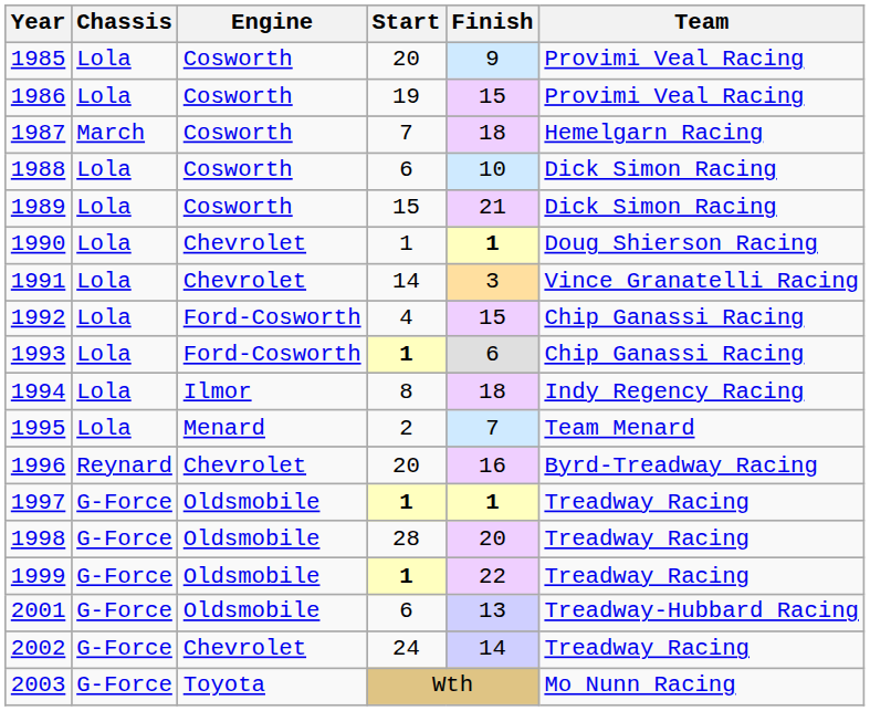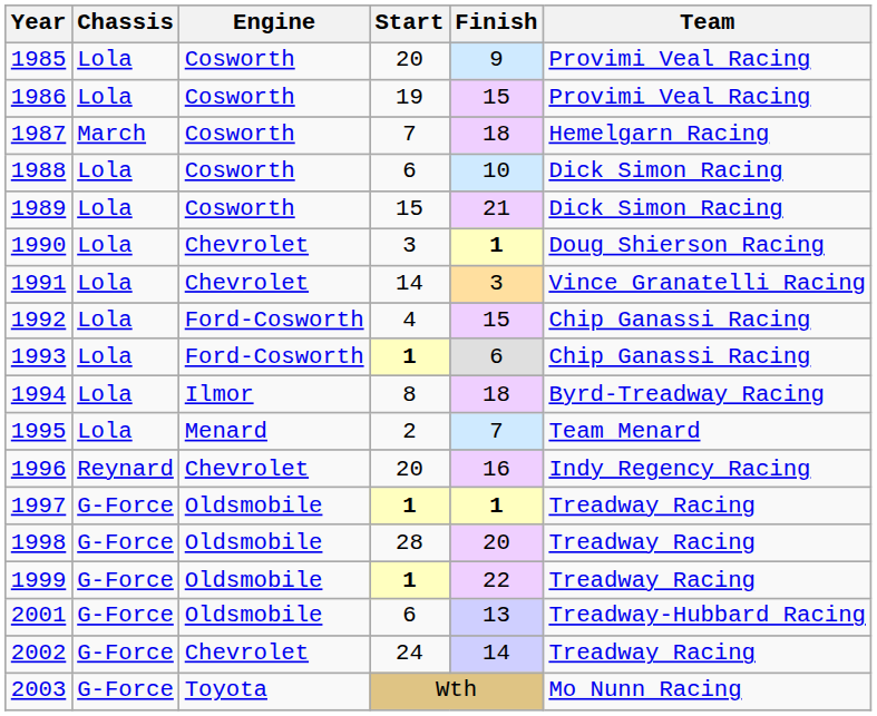 <table class="wikitable" style="font-size: 95%;">
 <tr>
 <th>Year</th>
 <th>Chassis</th>
 <th>Engine</th>
 <th>Start</th>
 <th>Finish</th>
 <th>Team</th>
 </tr>
 <tr>
 <td><a href='#'>1985</a></td>
 <td><a href='#'>Lola</a></td>
 <td><a href='#'>Cosworth</a></td>
 <td align=center>20</td>
 <td align=center style="background:#CFEAFF;">9</td>
 <td><a href='#'>Provimi Veal Racing</a></td>
 </tr>
 <tr>
 <td><a href='#'>1986</a></td>
 <td><a href='#'>Lola</a></td>
 <td><a href='#'>Cosworth</a></td>
 <td align=center>19</td>
 <td align=center style="background:#EFCFFF;">15</td>
 <td><a href='#'>Provimi Veal Racing</a></td>
 </tr>
 <tr>
 <td><a href='#'>1987</a></td>
 <td><a href='#'>March</a></td>
 <td><a href='#'>Cosworth</a></td>
 <td align=center>7</td>
 <td align=center style="background:#EFCFFF;">18</td>
 <td><a href='#'>Hemelgarn Racing</a></td>
 </tr>
 <tr>
 <td><a href='#'>1988</a></td>
 <td><a href='#'>Lola</a></td>
 <td><a href='#'>Cosworth</a></td>
 <td align=center>6</td>
 <td align=center style="background:#CFEAFF;">10</td>
 <td><a href='#'>Dick Simon Racing</a></td>
 </tr>
 <tr>
 <td><a href='#'>1989</a></td>
 <td><a href='#'>Lola</a></td>
 <td><a href='#'>Cosworth</a></td>
 <td align=center>15</td>
 <td align=center style="background:#EFCFFF;">21</td>
 <td><a href='#'>Dick Simon Racing</a></td>
 </tr>
 <tr>
 <td><a href='#'>1990</a></td>
 <td><a href='#'>Lola</a></td>
 <td><a href='#'>Chevrolet</a></td>
-<td align=center>1</td>
+<td align=center>3</td>
 <td align=center style="background:#FFFFBF;"><strong>1</strong></td>
 <td><a href='#'>Doug Shierson Racing</a></td>
 </tr>
 <tr>
 <td><a href='#'>1991</a></td>
 <td><a href='#'>Lola</a></td>
 <td><a href='#'>Chevrolet</a></td>
 <td align=center>14</td>
 <td align=center style="background:#FFDF9F;">3</td>
 <td><a href='#'>Vince Granatelli Racing</a></td>
 </tr>
 <tr>
 <td><a href='#'>1992</a></td>
 <td><a href='#'>Lola</a></td>
 <td><a href='#'>Ford-Cosworth</a></td>
 <td align=center>4</td>
 <td align=center style="background:#EFCFFF;">15</td>
 <td><a href='#'>Chip Ganassi Racing</a></td>
 </tr>
 <tr>
 <td><a href='#'>1993</a></td>
 <td><a href='#'>Lola</a></td>
 <td><a href='#'>Ford-Cosworth</a></td>
 <td align=center style="background:#FFFFBF;"><strong>1</strong></td>
 <td align=center style="background:#DFDFDF;">6</td>
 <td><a href='#'>Chip Ganassi Racing</a></td>
 </tr>
 <tr>
 <td><a href='#'>1994</a></td>
 <td><a href='#'>Lola</a></td>
 <td><a href='#'>Ilmor</a></td>
 <td align=center>8</td>
 <td align=center style="background:#EFCFFF;">18</td>
-<td><a href='#'>Indy Regency Racing</a></td>
+<td><a href='#'>Byrd-Treadway Racing</a></td>
 </tr>
 <tr>
 <td><a href='#'>1995</a></td>
 <td><a href='#'>Lola</a></td>
 <td><a href='#'>Menard</a></td>
 <td align=center>2</td>
 <td align=center style="background:#CFEAFF;">7</td>
 <td><a href='#'>Team Menard</a></td>
 </tr>
 <tr>
 <td><a href='#'>1996</a></td>
 <td><a href='#'>Reynard</a></td>
 <td><a href='#'>Chevrolet</a></td>
 <td align=center>20</td>
 <td align=center style="background:#EFCFFF;">16</td>
-<td><a href='#'>Byrd-Treadway Racing</a></td>
+<td><a href='#'>Indy Regency Racing</a></td>
 </tr>
 <tr>
 <td><a href='#'>1997</a></td>
 <td><a href='#'>G-Force</a></td>
 <td><a href='#'>Oldsmobile</a></td>
 <td align=center style="background:#FFFFBF;"><strong>1</strong></td>
 <td align=center style="background:#FFFFBF;"><strong>1</strong></td>
 <td><a href='#'>Treadway Racing</a></td>
 </tr>
 <tr>
 <td><a href='#'>1998</a></td>
 <td><a href='#'>G-Force</a></td>
 <td><a href='#'>Oldsmobile</a></td>
 <td align=center>28</td>
 <td align=center style="background:#EFCFFF;">20</td>
 <td><a href='#'>Treadway Racing</a></td>
 </tr>
 <tr>
 <td><a href='#'>1999</a></td>
 <td><a href='#'>G-Force</a></td>
 <td><a href='#'>Oldsmobile</a></td>
 <td align=center style="background:#FFFFBF;"><strong>1</strong></td>
 <td align=center style="background:#EFCFFF;">22</td>
 <td><a href='#'>Treadway Racing</a></td>
 </tr>
 <tr>
 <td><a href='#'>2001</a></td>
 <td><a href='#'>G-Force</a></td>
 <td><a href='#'>Oldsmobile</a></td>
 <td align=center>6</td>
 <td align=center style="background:#CFCFFF;">13</td>
 <td><a href='#'>Treadway-Hubbard Racing</a></td>
 </tr>
 <tr>
 <td><a href='#'>2002</a></td>
 <td><a href='#'>G-Force</a></td>
 <td><a href='#'>Chevrolet</a></td>
 <td align=center>24</td>
 <td align=center style="background:#CFCFFF;">14</td>
 <td><a href='#'>Treadway Racing</a></td>
 </tr>
 <tr>
 <td><a href='#'>2003</a></td>
 <td><a href='#'>G-Force</a></td>
 <td><a href='#'>Toyota</a></td>
 <td align=center colspan=2 style="background:#DFC484;">Wth</td>
 <td><a href='#'>Mo Nunn Racing</a></td>
 </tr>
 </table>
